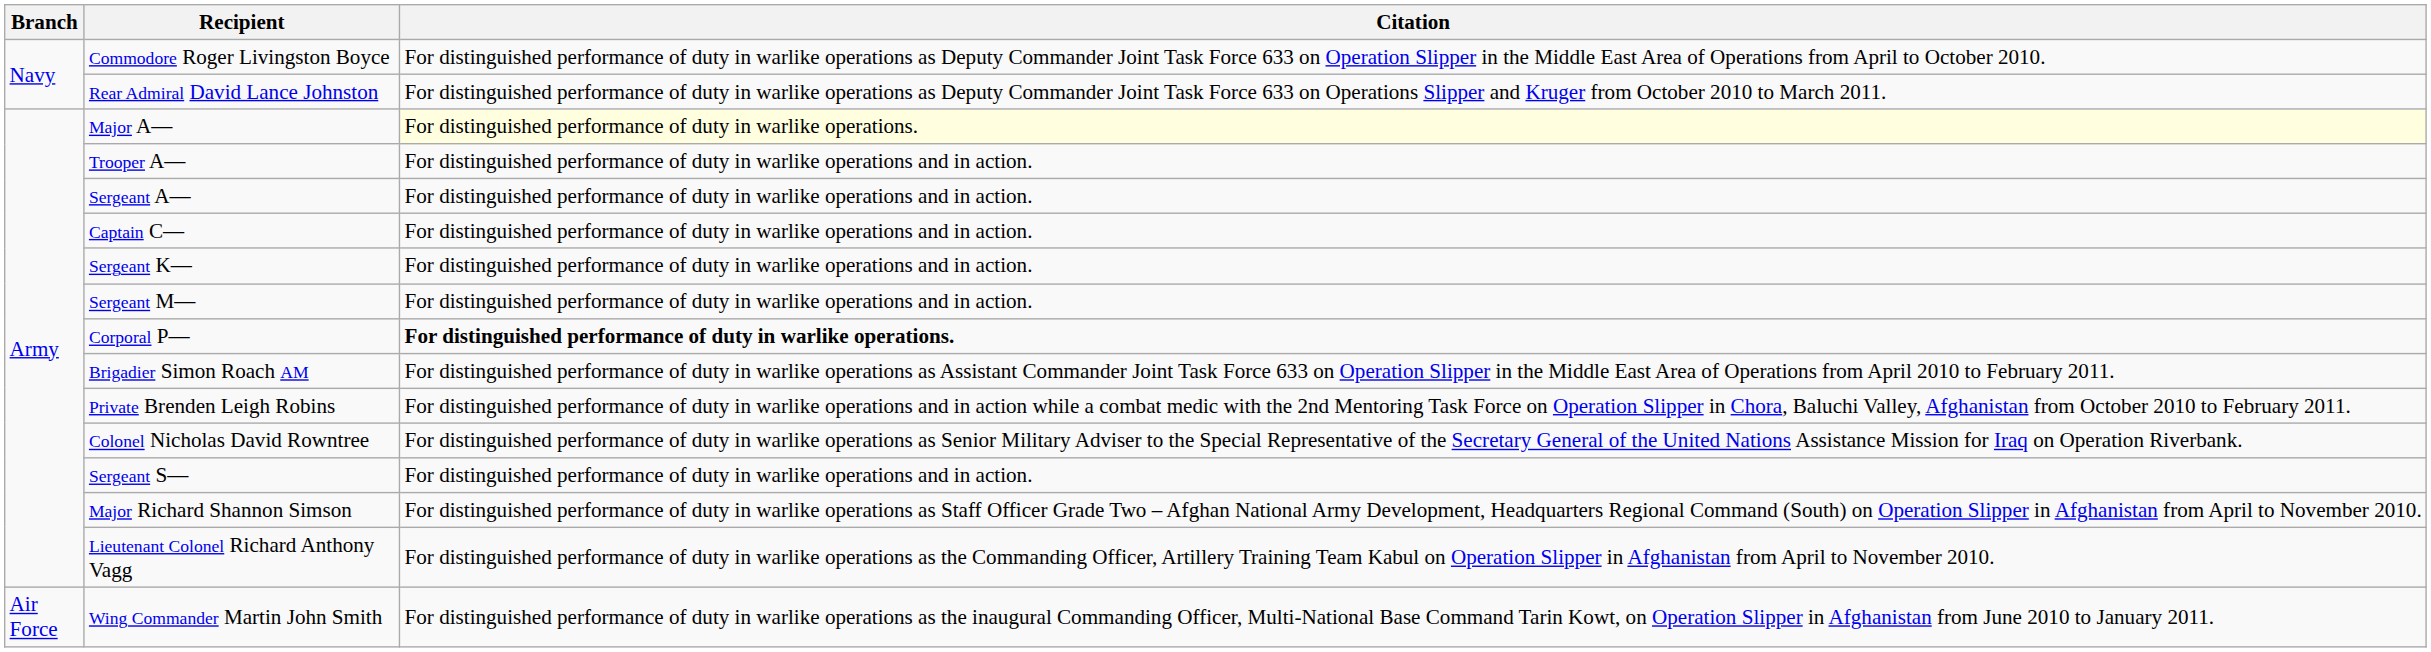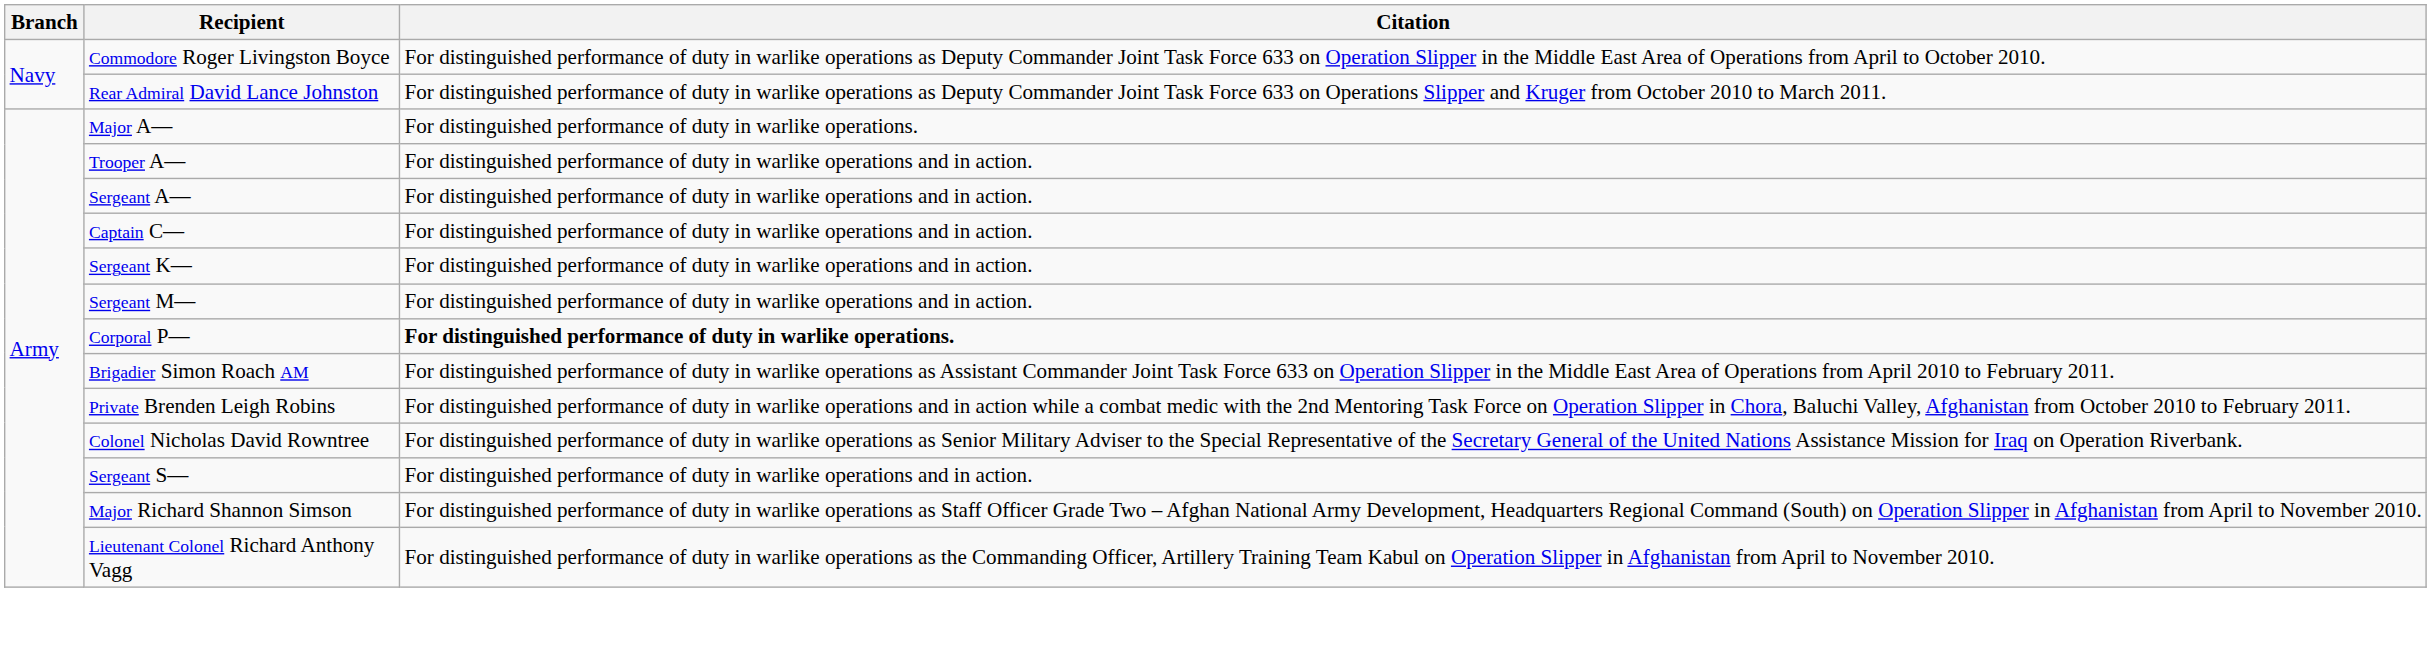 <table class="wikitable" style="font-size:95%;">
 <tr>
 <th scope="col" width="50">Branch</th>
 <th scope="col" width="220">Recipient</th>
 <th>Citation</th>
 </tr>
 <tr>
 <td rowspan="2"><a href='#'>Navy</a></td>
 <td><small><a href='#'>Commodore</a></small> Roger Livingston Boyce</td>
 <td>For distinguished performance of duty in warlike operations as Deputy Commander Joint Task Force 633 on <a href='#'>Operation Slipper</a> in the Middle East Area of Operations from April to October 2010.</td>
 </tr>
 <tr>
 <td><small><a href='#'>Rear Admiral</a></small> <a href='#'>David Lance Johnston</a></td>
 <td>For distinguished performance of duty in warlike operations as Deputy Commander Joint Task Force 633 on Operations <a href='#'>Slipper</a> and <a href='#'>Kruger</a> from October 2010 to March 2011.</td>
 </tr>
 <tr>
 <td rowspan="13"><a href='#'>Army</a></td>
 <td><small><a href='#'>Major</a></small> A—</td>
-<td style="background: lightyellow;">For distinguished performance of duty in warlike operations.</td>
+<td>For distinguished performance of duty in warlike operations.</td>
 </tr>
 <tr>
 <td><small><a href='#'>Trooper</a></small> A—</td>
 <td>For distinguished performance of duty in warlike operations and in action.</td>
 </tr>
 <tr>
 <td><small><a href='#'>Sergeant</a></small> A—</td>
 <td>For distinguished performance of duty in warlike operations and in action.</td>
 </tr>
 <tr>
 <td><small><a href='#'>Captain</a></small> C—</td>
 <td>For distinguished performance of duty in warlike operations and in action.</td>
 </tr>
 <tr>
 <td><small><a href='#'>Sergeant</a></small> K—</td>
 <td>For distinguished performance of duty in warlike operations and in action.</td>
 </tr>
 <tr>
 <td><small><a href='#'>Sergeant</a></small> M—</td>
 <td>For distinguished performance of duty in warlike operations and in action.</td>
 </tr>
 <tr>
 <td><small><a href='#'>Corporal</a></small> P—</td>
 <td><strong>For distinguished performance of duty in warlike operations.</strong></td>
 </tr>
 <tr>
 <td><small><a href='#'>Brigadier</a></small> Simon Roach <small><a href='#'>AM</a></small></td>
 <td>For distinguished performance of duty in warlike operations as Assistant Commander Joint Task Force 633 on <a href='#'>Operation Slipper</a> in the Middle East Area of Operations from April 2010 to February 2011.</td>
 </tr>
 <tr>
 <td><small><a href='#'>Private</a></small> Brenden Leigh Robins</td>
 <td>For distinguished performance of duty in warlike operations and in action while a combat medic with the 2nd Mentoring Task Force on <a href='#'>Operation Slipper</a> in <a href='#'>Chora</a>, Baluchi Valley, <a href='#'>Afghanistan</a> from October 2010 to February 2011.</td>
 </tr>
 <tr>
 <td><small><a href='#'>Colonel</a></small> Nicholas David Rowntree</td>
 <td>For distinguished performance of duty in warlike operations as Senior Military Adviser to the Special Representative of the <a href='#'>Secretary General of the United Nations</a> Assistance Mission for <a href='#'>Iraq</a> on Operation Riverbank.</td>
 </tr>
 <tr>
 <td><small><a href='#'>Sergeant</a></small> S—</td>
 <td>For distinguished performance of duty in warlike operations and in action.</td>
 </tr>
 <tr>
 <td><small><a href='#'>Major</a></small> Richard Shannon Simson</td>
 <td>For distinguished performance of duty in warlike operations as Staff Officer Grade  Two – Afghan National Army Development, Headquarters Regional Command (South) on <a href='#'>Operation Slipper</a> in <a href='#'>Afghanistan</a> from April to November 2010.</td>
 </tr>
 <tr>
 <td><small><a href='#'>Lieutenant Colonel</a></small> Richard Anthony Vagg</td>
 <td>For distinguished performance of duty in warlike operations as the Commanding Officer, Artillery Training Team Kabul on <a href='#'>Operation Slipper</a> in <a href='#'>Afghanistan</a> from April to November 2010.</td>
 </tr>
-<tr>
-<td><a href='#'>Air Force</a></td>
-<td><small><a href='#'>Wing Commander</a></small> Martin John Smith</td>
-<td>For distinguished performance of duty in warlike operations as the inaugural Commanding Officer, Multi-National Base Command Tarin Kowt, on <a href='#'>Operation Slipper</a> in <a href='#'>Afghanistan</a> from June 2010 to January 2011.</td>
-</tr>
 </table>
